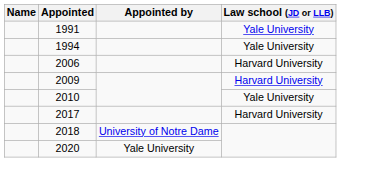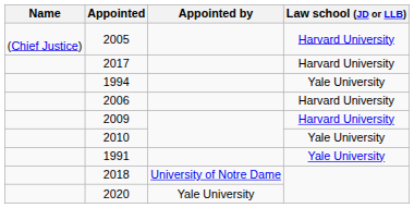 <table class="wikitable sortable" style="text-align:center">
 <tr>
 <th>Name</th>
 <th>Appointed</th>
 <th>Appointed by</th>
 <th>Law school <small>(<a href='#'>JD</a> or <a href='#'>LLB</a>)</small></th>
 </tr>
 <tr>
+<td><strong></strong><br>(<a href='#'>Chief Justice</a>)</td>
+<td>2005</td>
+<td></td>
+<td><a href='#'>Harvard University</a></td>
+</tr>
+<tr>
 <td><strong></strong></td>
-<td>1991</td>
+<td>2017</td>
 <td></td>
-<td><a href='#'>Yale University</a></td>
+<td>Harvard University</td>
 </tr>
 <tr>
 <td><strong></strong></td>
 <td>1994</td>
 <td></td>
 <td>Yale University</td>
 </tr>
 <tr>
 <td><strong></strong></td>
 <td>2006</td>
 <td></td>
 <td>Harvard University</td>
 </tr>
 <tr>
 <td><strong></strong></td>
 <td>2009</td>
 <td rowspan="2" ></td>
 <td><a href='#'>Harvard University</a></td>
 </tr>
 <tr>
 <td><strong></strong></td>
 <td>2010</td>
 <td>Yale University</td>
 </tr>
 <tr>
 <td><strong></strong></td>
-<td>2017</td>
+<td>1991</td>
 <td></td>
-<td>Harvard University</td>
+<td><a href='#'>Yale University</a></td>
 </tr>
 <tr>
 <td><strong></strong></td>
 <td>2018</td>
 <td><a href='#'>University of Notre Dame</a></td>
 </tr>
 <tr>
 <td><strong></strong></td>
 <td>2020</td>
 <td>Yale University</td>
 </tr>
 </table>
